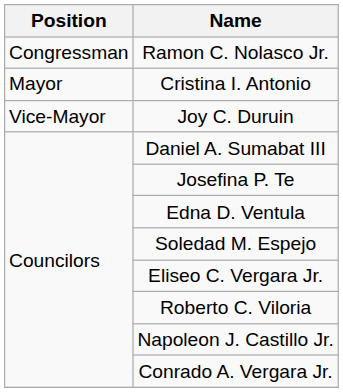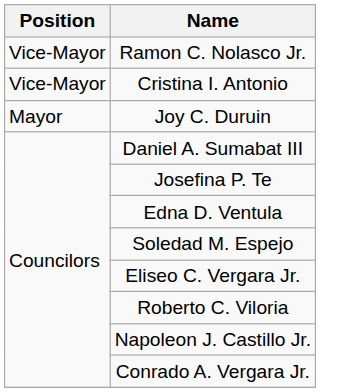 <table class="wikitable" style="line-height:1.20em; font-size:100%;">
 <tr>
 <th>Position</th>
 <th>Name</th>
 </tr>
 <tr>
-<td>Congressman</td>
+<td>Vice-Mayor</td>
 <td style="text-align:center;">Ramon C. Nolasco Jr.</td>
 </tr>
 <tr>
-<td>Mayor</td>
+<td>Vice-Mayor</td>
 <td style="text-align:center;">Cristina I. Antonio</td>
 </tr>
 <tr>
-<td>Vice-Mayor</td>
+<td>Mayor</td>
 <td style="text-align:center;">Joy C. Duruin</td>
 </tr>
 <tr>
 <td rowspan=8>Councilors</td>
 <td style="text-align:center;">Daniel A. Sumabat III</td>
 </tr>
 <tr>
 <td style="text-align:center;">Josefina P. Te</td>
 </tr>
 <tr>
 <td style="text-align:center;">Edna D. Ventula</td>
 </tr>
 <tr>
 <td style="text-align:center;">Soledad M. Espejo</td>
 </tr>
 <tr>
 <td style="text-align:center;">Eliseo C. Vergara Jr.</td>
 </tr>
 <tr>
 <td style="text-align:center;">Roberto C. Viloria</td>
 </tr>
 <tr>
 <td style="text-align:center;">Napoleon J. Castillo Jr.</td>
 </tr>
 <tr>
 <td style="text-align:center;">Conrado A. Vergara Jr.</td>
 </tr>
 <tr>
 </tr>
 </table>
